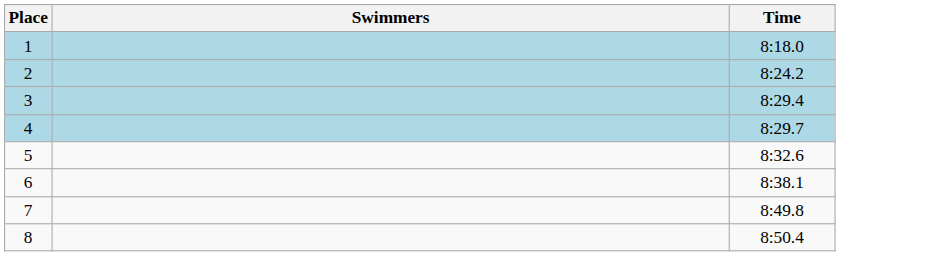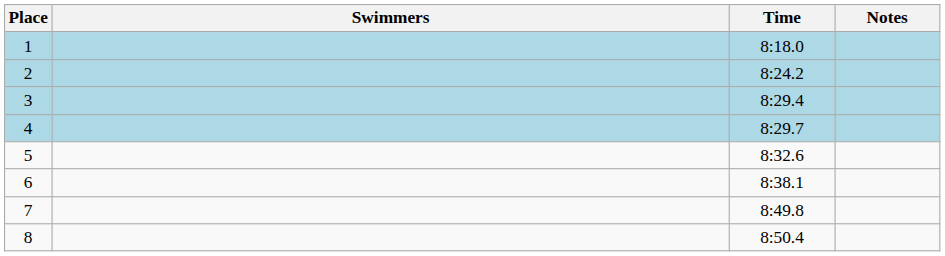 <table class=wikitable style="text-align:center">
 <tr>
 <th>Place</th>
 <th width=620>Swimmers</th>
 <th width=90>Time</th>
+<th width=90>Notes</th>
 </tr>
 <tr bgcolor=lightblue>
 <td>1</td>
 <td align=left></td>
 <td>8:18.0</td>
+<td></td>
 </tr>
 <tr bgcolor=lightblue>
 <td>2</td>
 <td align=left></td>
 <td>8:24.2</td>
+<td></td>
 </tr>
 <tr bgcolor=lightblue>
 <td>3</td>
 <td align=left></td>
 <td>8:29.4</td>
+<td></td>
 </tr>
 <tr bgcolor=lightblue>
 <td>4</td>
 <td align=left></td>
 <td>8:29.7</td>
+<td></td>
 </tr>
 <tr>
 <td>5</td>
 <td align=left></td>
 <td>8:32.6</td>
+<td></td>
 </tr>
 <tr>
 <td>6</td>
 <td align=left></td>
 <td>8:38.1</td>
+<td></td>
 </tr>
 <tr>
 <td>7</td>
 <td align=left></td>
 <td>8:49.8</td>
+<td></td>
 </tr>
 <tr>
 <td>8</td>
 <td align=left></td>
 <td>8:50.4</td>
+<td></td>
 </tr>
 </table>
